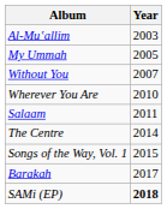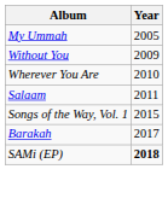 <table class="wikitable sortable">
 <tr>
 <th>Album</th>
 <th>Year</th>
-</tr>
-<tr>
-<td><em><a href='#'>Al-Muʽallim</a></em></td>
-<td>2003</td>
 </tr>
 <tr>
 <td><em><a href='#'>My Ummah</a></em></td>
 <td>2005</td>
 </tr>
 <tr>
 <td><a href='#'><em>Without You</em></a></td>
-<td>2007</td>
+<td>2009</td>
 </tr>
 <tr>
 <td><em>Wherever You Are</em></td>
 <td>2010</td>
 </tr>
 <tr>
 <td><em><a href='#'>Salaam</a></em></td>
 <td>2011</td>
-</tr>
-<tr>
-<td><em>The Centre</em></td>
-<td>2014</td>
 </tr>
 <tr>
 <td><em>Songs of the Way, Vol. 1</em></td>
 <td>2015</td>
 </tr>
 <tr>
 <td><em><a href='#'>Barakah</a></em></td>
 <td>2017</td>
 </tr>
 <tr>
 <td><em>SAMi (EP)</em></td>
 <td><strong>2018</strong></td>
 </tr>
 </table>
